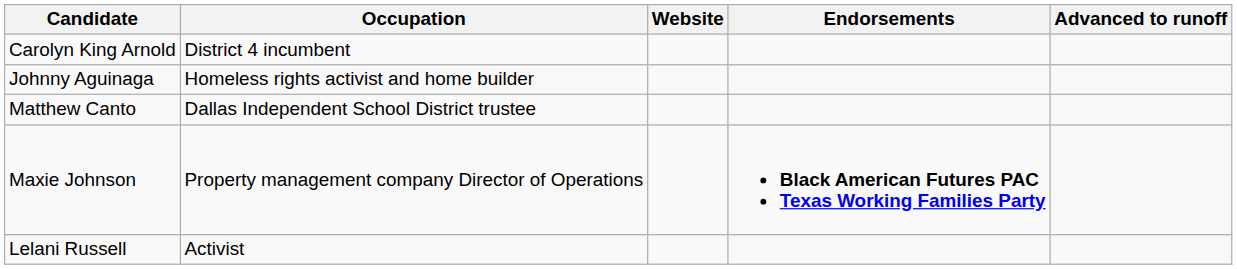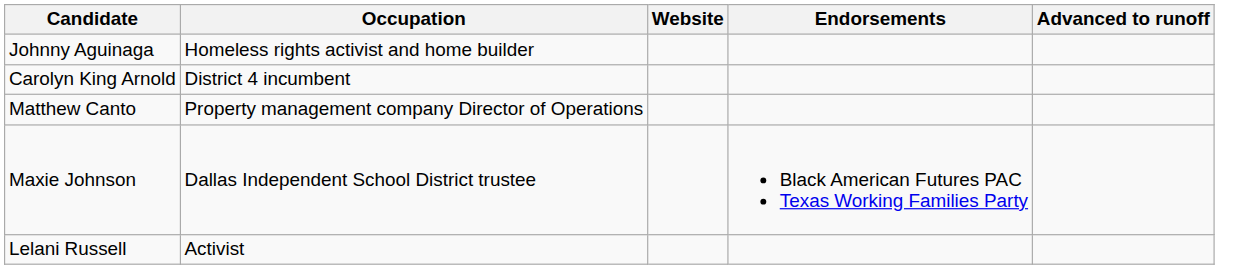 <table class="wikitable">
 <tr>
 <th>Candidate</th>
 <th>Occupation</th>
 <th>Website</th>
 <th>Endorsements</th>
 <th>Advanced to runoff</th>
 </tr>
 <tr>
+<td>Johnny Aguinaga</td>
+<td>Homeless rights activist and home builder</td>
+<td></td>
+<td></td>
+<td></td>
+</tr>
+<tr>
 <td>Carolyn King Arnold</td>
 <td>District 4 incumbent</td>
 <td></td>
 <td></td>
 <td></td>
 </tr>
 <tr>
-<td>Johnny Aguinaga</td>
-<td>Homeless rights activist and home builder</td>
-<td></td>
-<td></td>
-<td></td>
-</tr>
-<tr>
 <td>Matthew Canto</td>
-<td>Dallas Independent School District trustee</td>
+<td>Property management company Director of Operations</td>
 <td></td>
 <td></td>
 <td></td>
 </tr>
 <tr>
 <td>Maxie Johnson</td>
-<td>Property management company Director of Operations</td>
+<td>Dallas Independent School District trustee</td>
 <td></td>
-<td><strong><br><ul><li>Black American Futures PAC</li><li><a href='#'>Texas Working Families Party</a></li></ul></strong></td>
+<td><br><ul><li>Black American Futures PAC</li><li><a href='#'>Texas Working Families Party</a></li></ul></td>
 <td></td>
 </tr>
 <tr>
 <td>Lelani Russell</td>
 <td>Activist</td>
 <td></td>
 <td></td>
 <td></td>
 </tr>
 </table>
